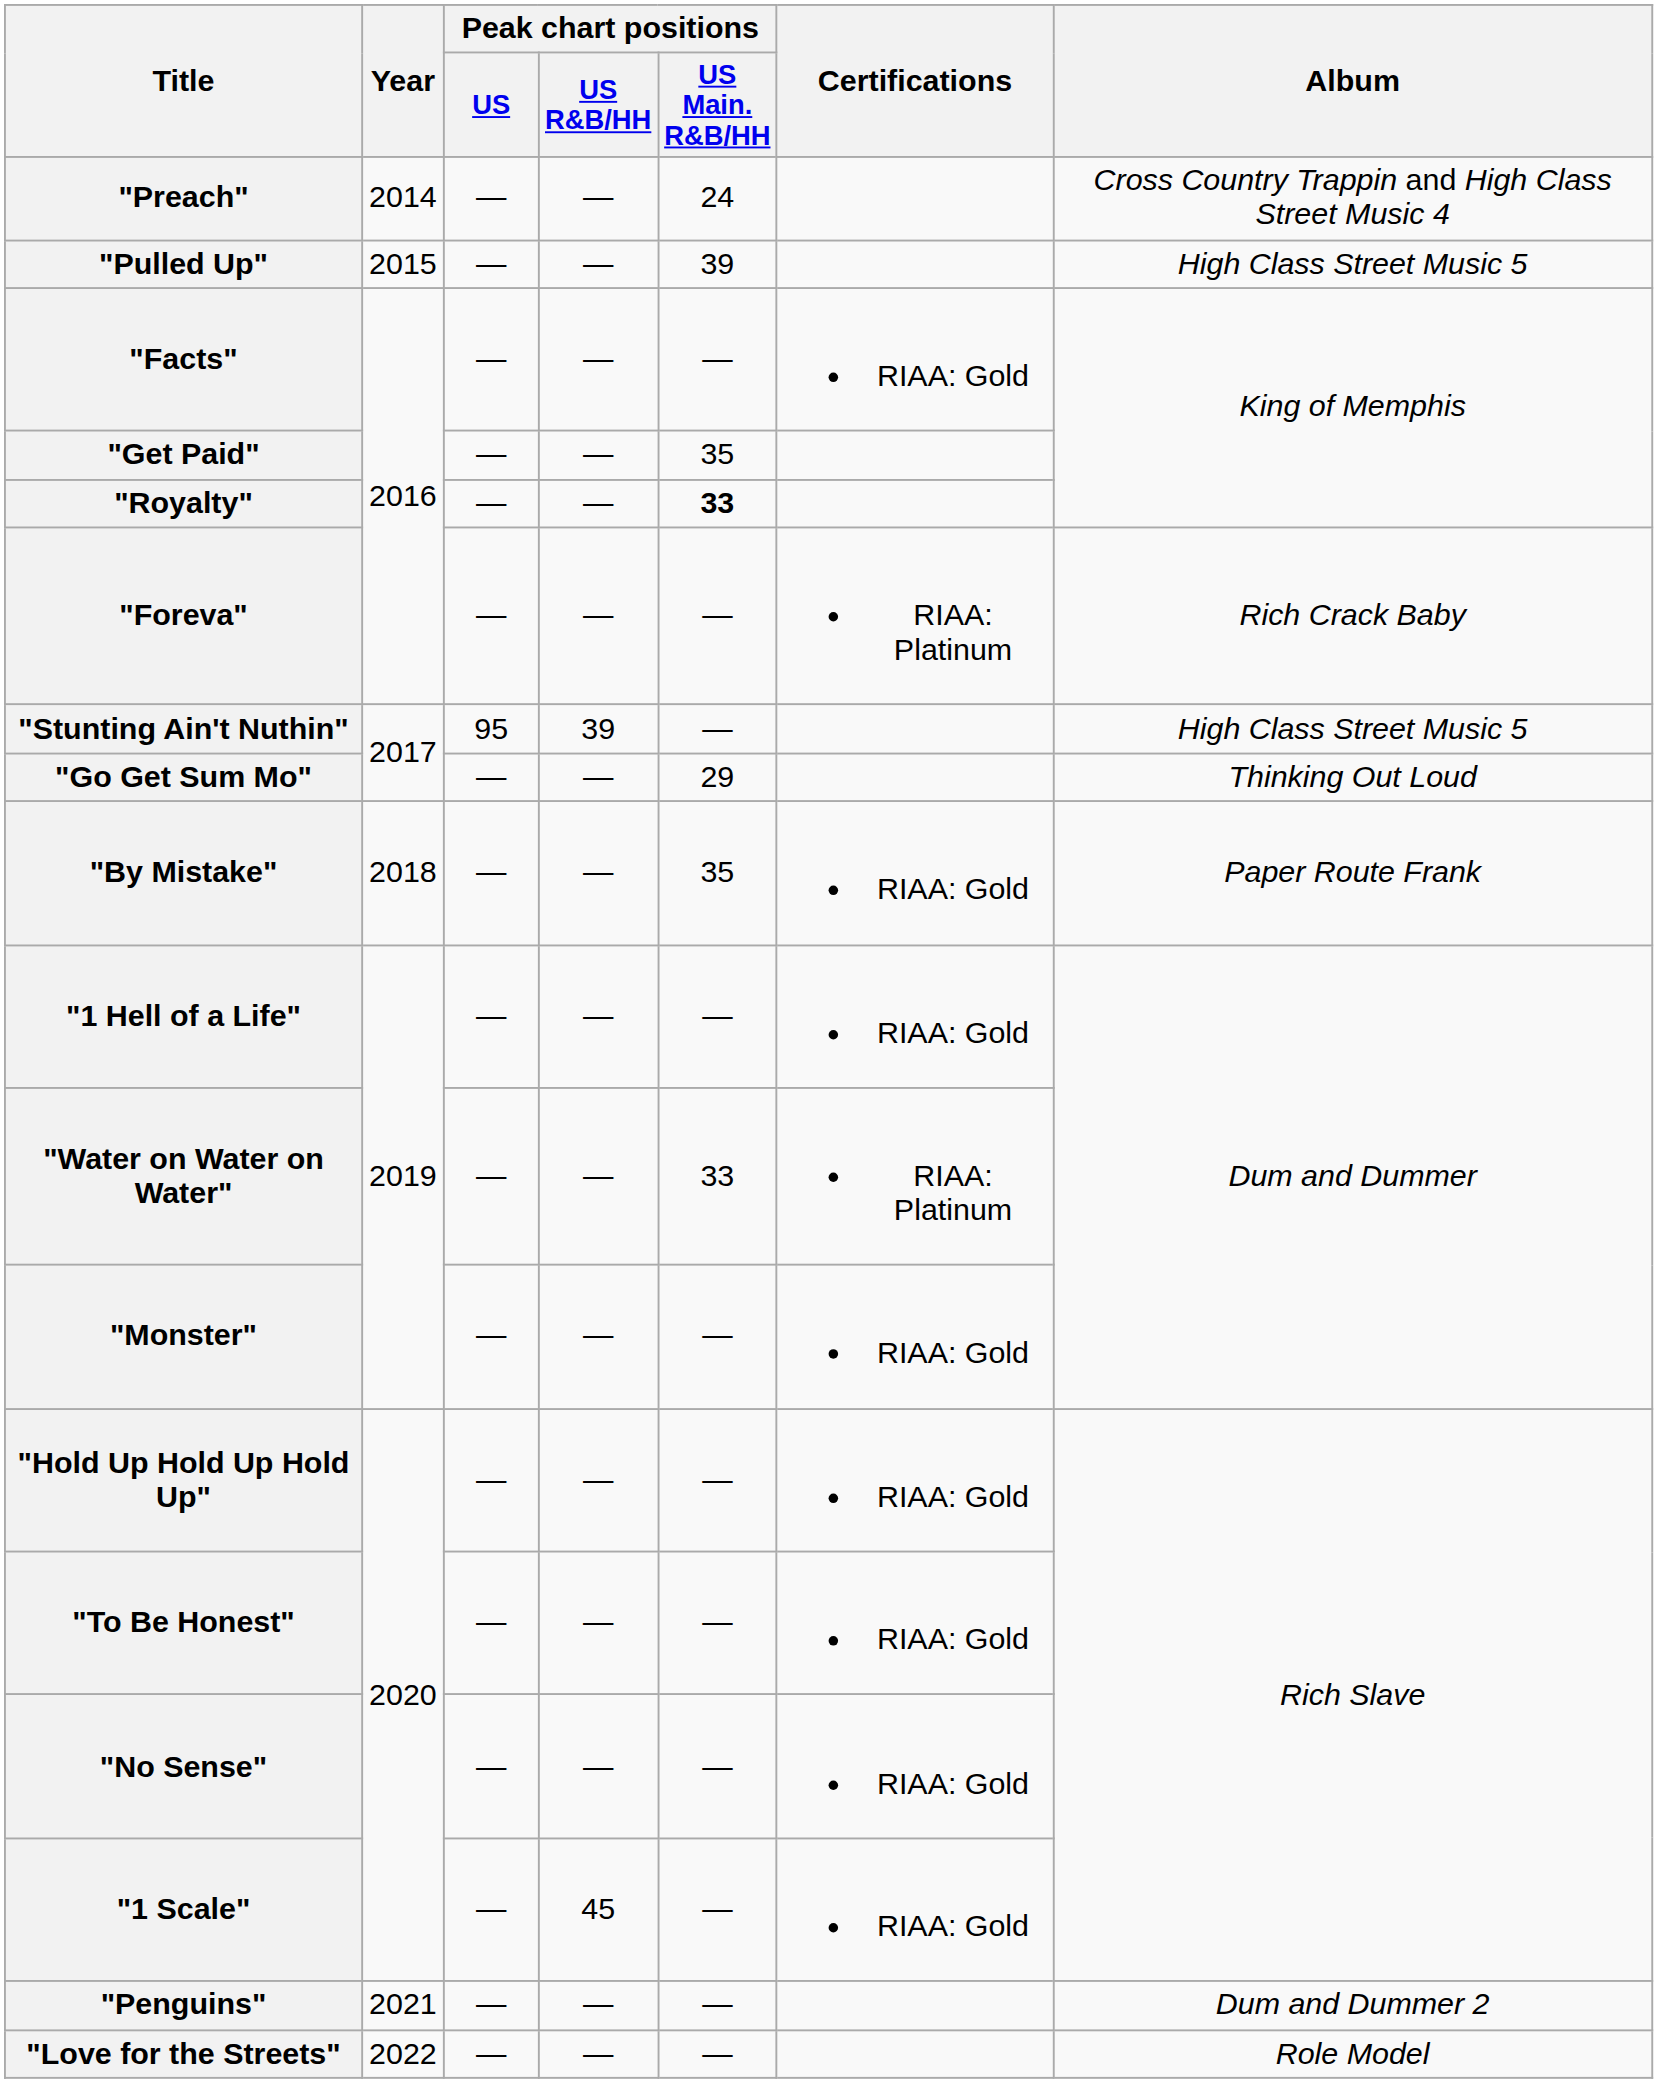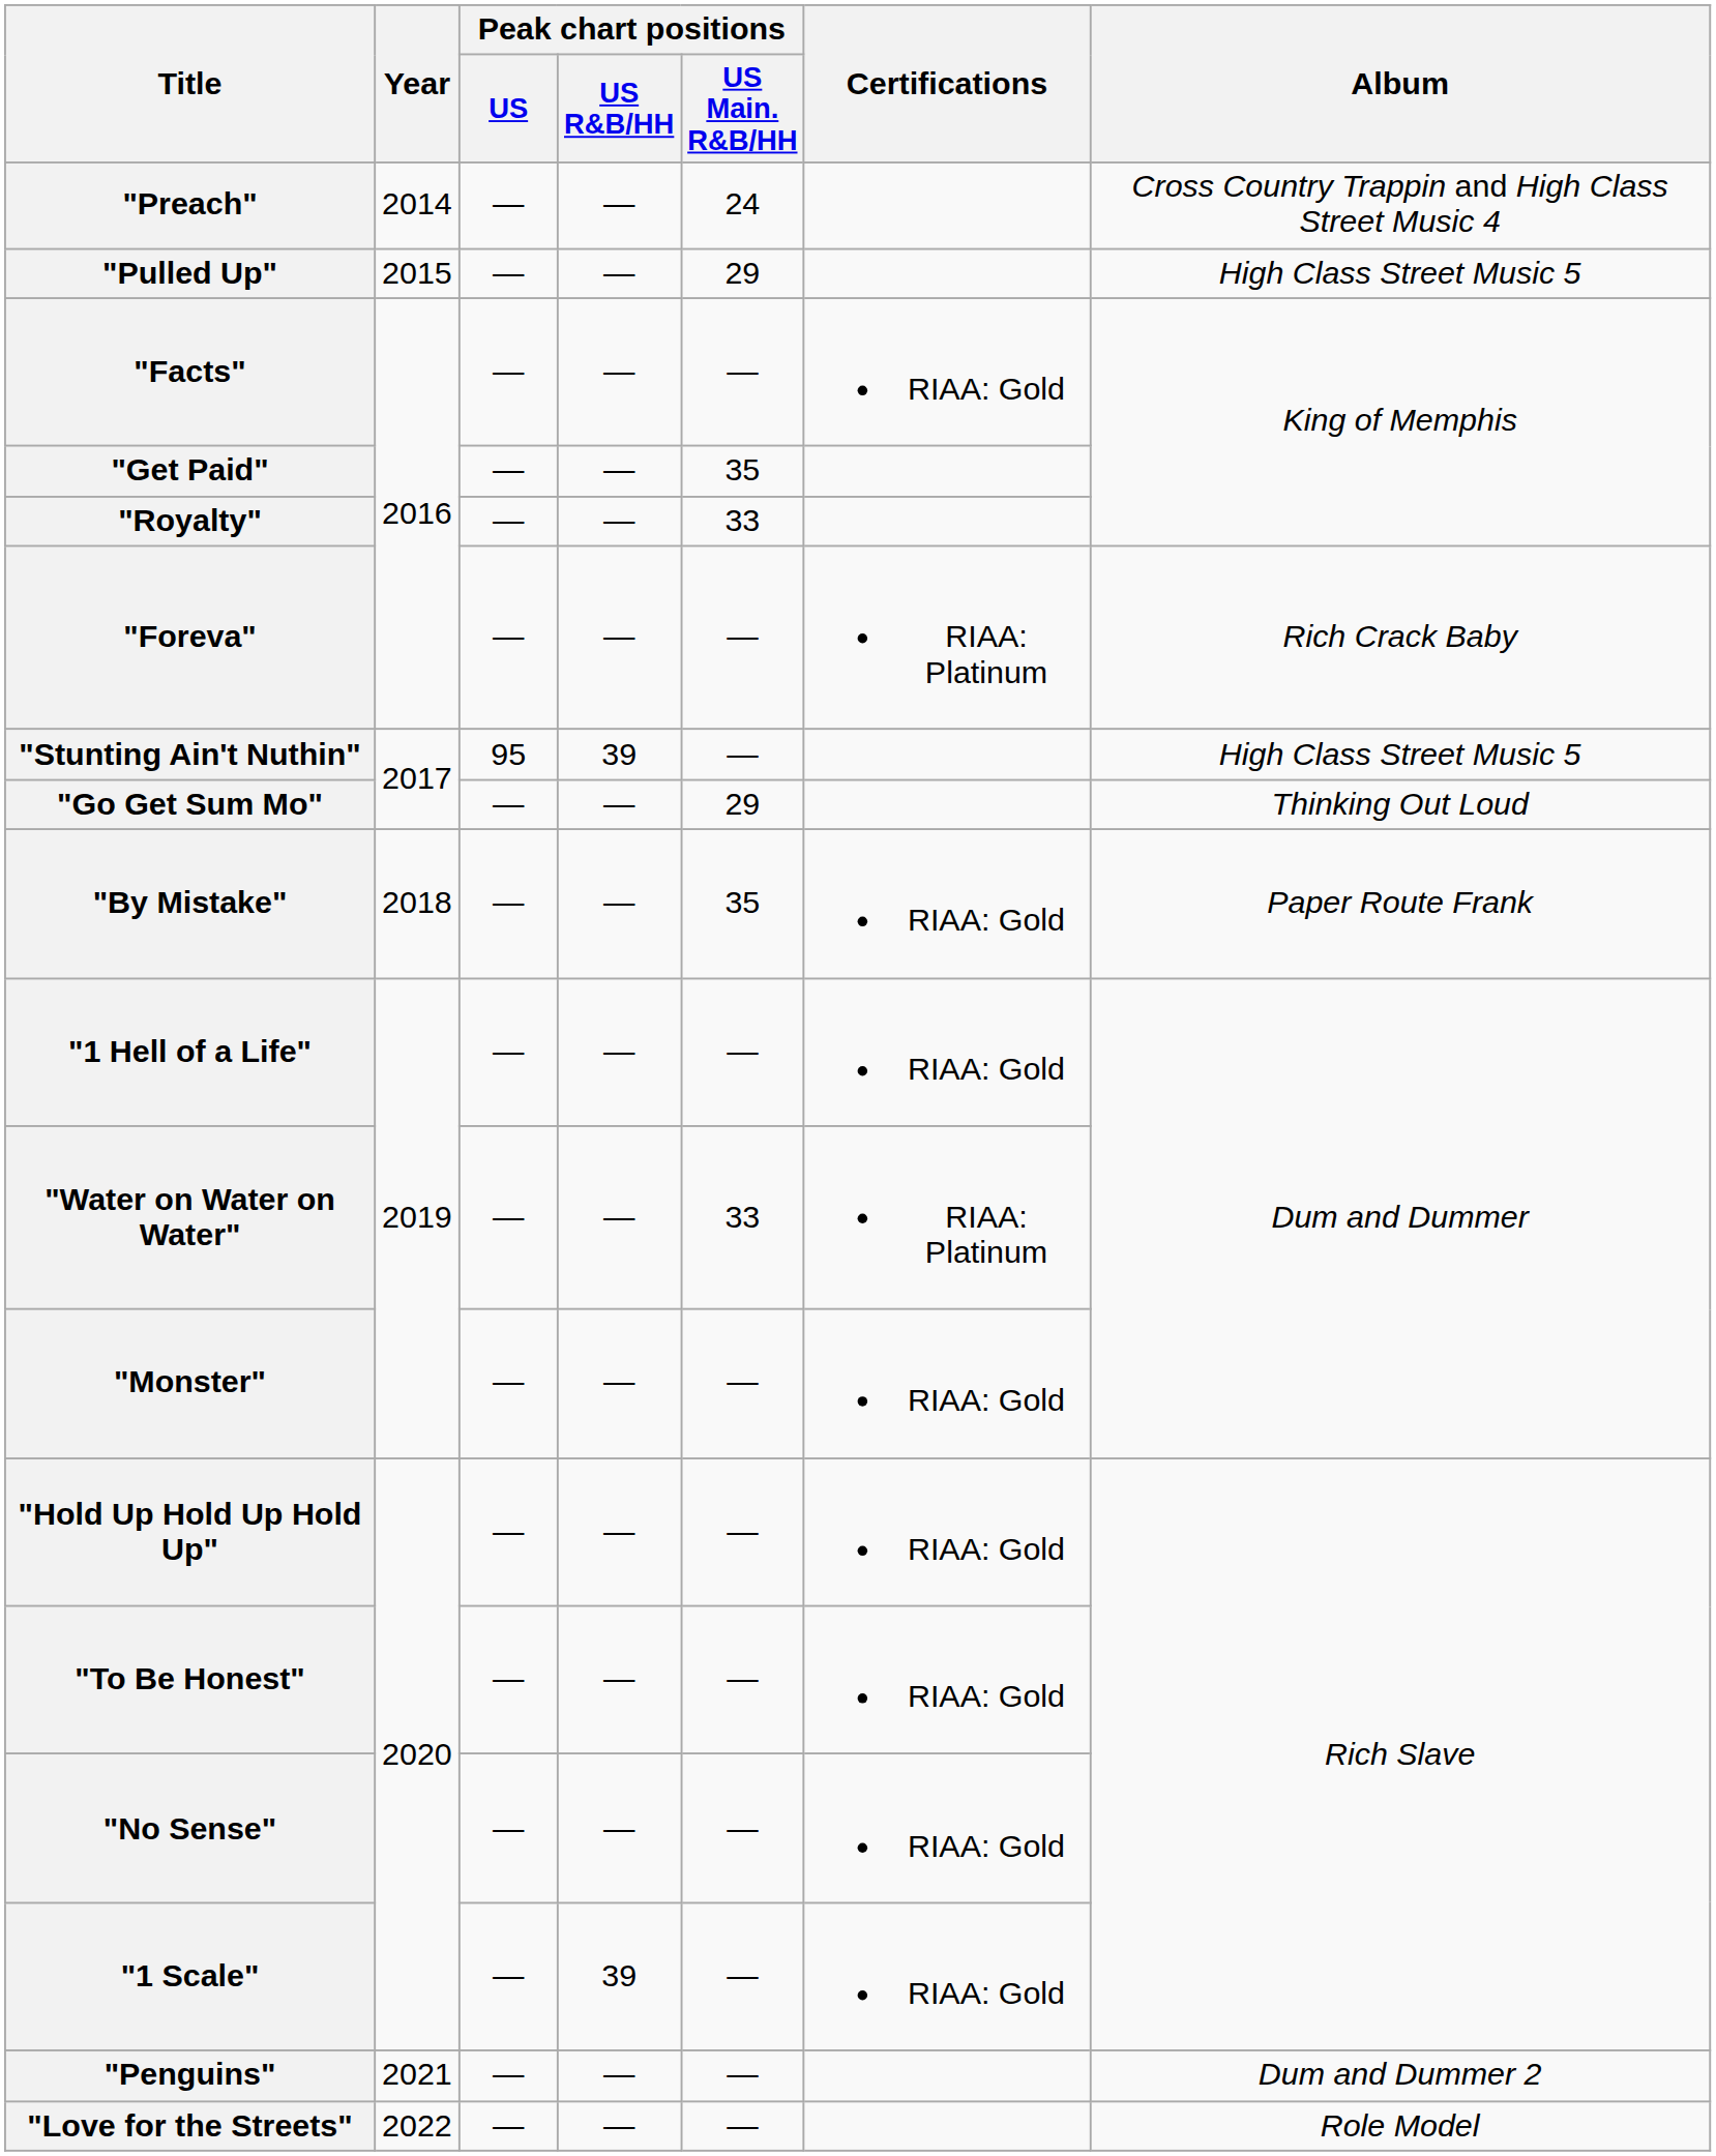 <table class="wikitable plainrowheaders" style="text-align:center;">
 <tr>
 <th rowspan="2">Title</th>
 <th rowspan="2">Year</th>
 <th colspan="3">Peak chart positions</th>
 <th rowspan="2">Certifications</th>
 <th rowspan="2">Album</th>
 </tr>
 <tr>
 <th scope="col" style="width:3em;font-size:90%;"><a href='#'>US</a><br></th>
 <th scope="col" style="width:3em;font-size:90%;"><a href='#'>US<br>R&B/HH</a><br></th>
 <th scope="col" style="width:3em;font-size:90%;"><a href='#'>US<br>Main.<br>R&B/HH</a><br></th>
 </tr>
 <tr>
 <th scope="row">"Preach"</th>
 <td>2014</td>
 <td>—</td>
 <td>—</td>
 <td>24</td>
 <td></td>
 <td><em>Cross Country Trappin</em> and <em>High Class Street Music 4</em></td>
 </tr>
 <tr>
 <th scope="row">"Pulled Up"<br></th>
 <td>2015</td>
 <td>—</td>
 <td>—</td>
-<td>39</td>
+<td>29</td>
 <td></td>
 <td><em>High Class Street Music 5</em></td>
 </tr>
 <tr>
 <th scope="row">"Facts"</th>
 <td rowspan="4">2016</td>
 <td>—</td>
 <td>—</td>
 <td>—</td>
 <td><br><ul><li>RIAA: Gold</li></ul></td>
 <td rowspan="3"><em>King of Memphis</em></td>
 </tr>
 <tr>
 <th scope="row">"Get Paid"</th>
 <td>—</td>
 <td>—</td>
 <td>35</td>
 <td></td>
 </tr>
 <tr>
 <th scope="row">"Royalty"</th>
 <td>—</td>
 <td>—</td>
-<td><strong>33</strong></td>
+<td>33</td>
 <td></td>
 </tr>
 <tr>
 <th scope="row">"Foreva"<br></th>
 <td>—</td>
 <td>—</td>
 <td>—</td>
 <td><br><ul><li>RIAA: Platinum</li></ul></td>
 <td><em>Rich Crack Baby</em></td>
 </tr>
 <tr>
 <th scope="row">"Stunting Ain't Nuthin"<br></th>
 <td rowspan="2">2017</td>
 <td>95</td>
 <td>39</td>
 <td>—</td>
 <td></td>
 <td><em>High Class Street Music 5</em></td>
 </tr>
 <tr>
 <th scope="row">"Go Get Sum Mo"<br></th>
 <td>—</td>
 <td>—</td>
 <td>29</td>
 <td></td>
 <td><em>Thinking Out Loud</em></td>
 </tr>
 <tr>
 <th scope="row">"By Mistake"</th>
 <td>2018</td>
 <td>—</td>
 <td>—</td>
 <td>35</td>
 <td><br><ul><li>RIAA: Gold</li></ul></td>
 <td><em>Paper Route Frank</em></td>
 </tr>
 <tr>
 <th scope="row">"1 Hell of a Life"<br></th>
 <td rowspan="3">2019</td>
 <td>—</td>
 <td>—</td>
 <td>—</td>
 <td><br><ul><li>RIAA: Gold</li></ul></td>
 <td rowspan="3"><em>Dum and Dummer</em></td>
 </tr>
 <tr>
 <th scope="row">"Water on Water on Water"<br></th>
 <td>—</td>
 <td>—</td>
 <td>33</td>
 <td><br><ul><li>RIAA: Platinum</li></ul></td>
 </tr>
 <tr>
 <th scope="row">"Monster"<br></th>
 <td>—</td>
 <td>—</td>
 <td>—</td>
 <td><br><ul><li>RIAA: Gold</li></ul></td>
 </tr>
 <tr>
 <th scope="row">"Hold Up Hold Up Hold Up"</th>
 <td rowspan="4">2020</td>
 <td>—</td>
 <td>—</td>
 <td>—</td>
 <td><br><ul><li>RIAA: Gold</li></ul></td>
 <td rowspan="4"><em>Rich Slave</em></td>
 </tr>
 <tr>
 <th scope="row">"To Be Honest"</th>
 <td>—</td>
 <td>—</td>
 <td>—</td>
 <td><br><ul><li>RIAA: Gold</li></ul></td>
 </tr>
 <tr>
 <th scope="row">"No Sense"<br></th>
 <td>—</td>
 <td>—</td>
 <td>—</td>
 <td><br><ul><li>RIAA: Gold</li></ul></td>
 </tr>
 <tr>
 <th scope="row">"1 Scale"<br></th>
 <td>—</td>
-<td>45</td>
+<td>39</td>
 <td>—</td>
 <td><br><ul><li>RIAA: Gold</li></ul></td>
 </tr>
 <tr>
 <th scope="row">"Penguins"<br></th>
 <td>2021</td>
 <td>—</td>
 <td>—</td>
 <td>—</td>
 <td></td>
 <td><em>Dum and Dummer 2</em></td>
 </tr>
 <tr>
 <th scope="row">"Love for the Streets"</th>
 <td>2022</td>
 <td>—</td>
 <td>—</td>
 <td>—</td>
 <td></td>
 <td><em>Role Model</em></td>
 </tr>
 </table>
